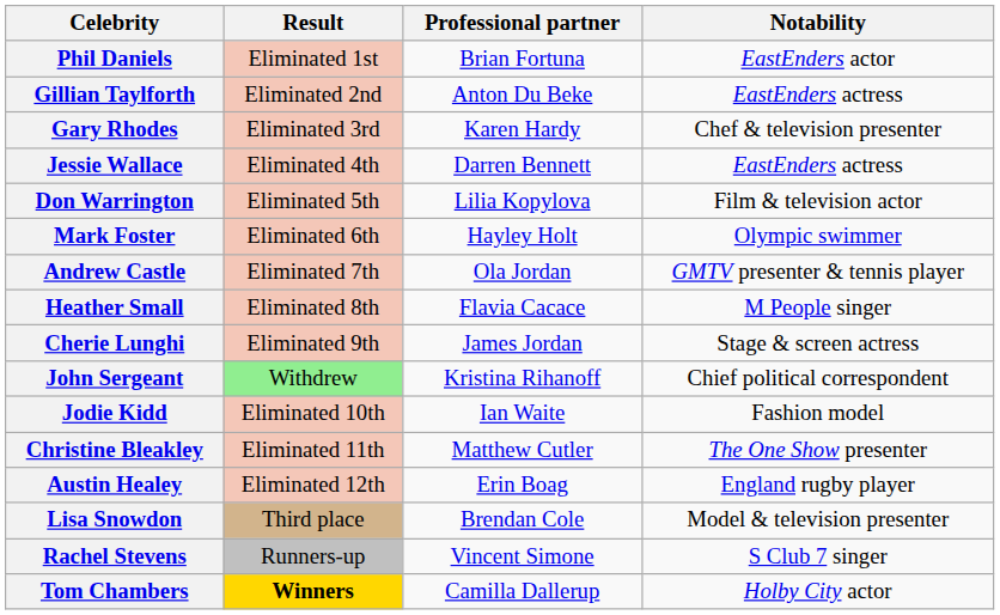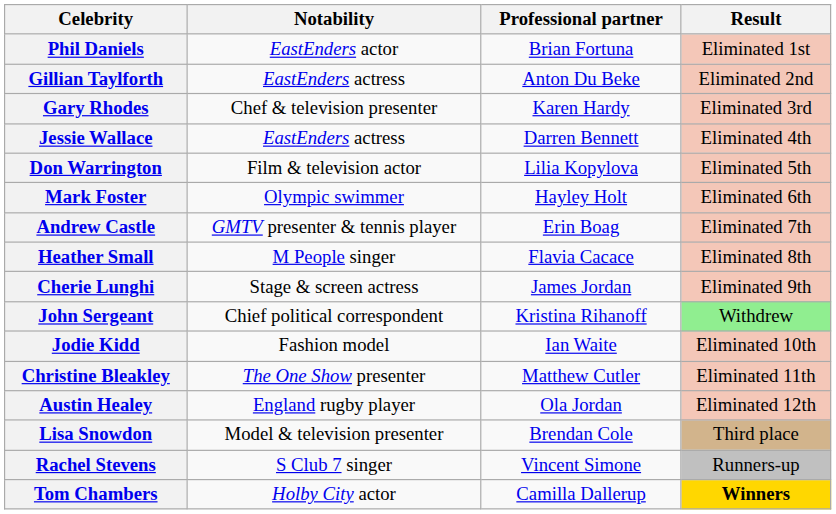 <table class="wikitable sortable" style="text-align:center; width:80%">
 <tr>
 <th scope="col">Celebrity</th>
+<th scope="col" class="unsortable">Notability</th>
+<th scope="col">Professional partner</th>
 <th scope="col">Result</th>
-<th scope="col">Professional partner</th>
-<th scope="col" class="unsortable">Notability</th>
 </tr>
 <tr>
 <th scope="row"><a href='#'>Phil Daniels</a></th>
+<td><em><a href='#'>EastEnders</a></em> actor</td>
+<td><a href='#'>Brian Fortuna</a></td>
 <td bgcolor="f4c7b8">Eliminated 1st</td>
-<td><a href='#'>Brian Fortuna</a></td>
-<td><em><a href='#'>EastEnders</a></em> actor</td>
 </tr>
 <tr>
 <th scope="row"><a href='#'>Gillian Taylforth</a></th>
+<td><em><a href='#'>EastEnders</a></em> actress</td>
+<td><a href='#'>Anton Du Beke</a></td>
 <td bgcolor="f4c7b8">Eliminated 2nd</td>
-<td><a href='#'>Anton Du Beke</a></td>
-<td><em><a href='#'>EastEnders</a></em> actress</td>
 </tr>
 <tr>
 <th scope="row"><a href='#'>Gary Rhodes</a></th>
+<td>Chef & television presenter</td>
+<td><a href='#'>Karen Hardy</a></td>
 <td bgcolor="f4c7b8">Eliminated 3rd</td>
-<td><a href='#'>Karen Hardy</a></td>
-<td>Chef & television presenter</td>
 </tr>
 <tr>
 <th scope="row"><a href='#'>Jessie Wallace</a></th>
+<td><em><a href='#'>EastEnders</a></em> actress</td>
+<td><a href='#'>Darren Bennett</a></td>
 <td bgcolor="f4c7b8">Eliminated 4th</td>
-<td><a href='#'>Darren Bennett</a></td>
-<td><em><a href='#'>EastEnders</a></em> actress</td>
 </tr>
 <tr>
 <th scope="row"><a href='#'>Don Warrington</a></th>
+<td>Film & television actor</td>
+<td><a href='#'>Lilia Kopylova</a></td>
 <td bgcolor="f4c7b8">Eliminated 5th</td>
-<td><a href='#'>Lilia Kopylova</a></td>
-<td>Film & television actor</td>
 </tr>
 <tr>
 <th scope="row"><a href='#'>Mark Foster</a></th>
+<td><a href='#'>Olympic swimmer</a></td>
+<td><a href='#'>Hayley Holt</a></td>
 <td bgcolor="f4c7b8">Eliminated 6th</td>
-<td><a href='#'>Hayley Holt</a></td>
-<td><a href='#'>Olympic swimmer</a></td>
 </tr>
 <tr>
 <th scope="row"><a href='#'>Andrew Castle</a></th>
+<td><em><a href='#'>GMTV</a></em> presenter & tennis player</td>
+<td><a href='#'>Erin Boag</a></td>
 <td bgcolor="f4c7b8">Eliminated 7th</td>
-<td><a href='#'>Ola Jordan</a></td>
-<td><em><a href='#'>GMTV</a></em> presenter & tennis player</td>
 </tr>
 <tr>
 <th scope="row"><a href='#'>Heather Small</a></th>
+<td><a href='#'>M People</a> singer</td>
+<td><a href='#'>Flavia Cacace</a></td>
 <td bgcolor="f4c7b8">Eliminated 8th</td>
-<td><a href='#'>Flavia Cacace</a></td>
-<td><a href='#'>M People</a> singer</td>
 </tr>
 <tr>
 <th scope="row"><a href='#'>Cherie Lunghi</a></th>
+<td>Stage & screen actress</td>
+<td><a href='#'>James Jordan</a></td>
 <td bgcolor="f4c7b8">Eliminated 9th</td>
-<td><a href='#'>James Jordan</a></td>
-<td>Stage & screen actress</td>
 </tr>
 <tr>
 <th scope="row"><a href='#'>John Sergeant</a></th>
+<td>Chief political correspondent</td>
+<td><a href='#'>Kristina Rihanoff</a></td>
 <td bgcolor="lightgreen">Withdrew</td>
-<td><a href='#'>Kristina Rihanoff</a></td>
-<td>Chief political correspondent</td>
 </tr>
 <tr>
 <th scope="row"><a href='#'>Jodie Kidd</a></th>
+<td>Fashion model</td>
+<td><a href='#'>Ian Waite</a></td>
 <td bgcolor="f4c7b8">Eliminated 10th</td>
-<td><a href='#'>Ian Waite</a></td>
-<td>Fashion model</td>
 </tr>
 <tr>
 <th scope="row"><a href='#'>Christine Bleakley</a></th>
+<td><em><a href='#'>The One Show</a></em> presenter</td>
+<td><a href='#'>Matthew Cutler</a></td>
 <td bgcolor="f4c7b8">Eliminated 11th</td>
-<td><a href='#'>Matthew Cutler</a></td>
-<td><em><a href='#'>The One Show</a></em> presenter</td>
 </tr>
 <tr>
 <th scope="row"><a href='#'>Austin Healey</a></th>
+<td><a href='#'>England</a> rugby player</td>
+<td><a href='#'>Ola Jordan</a></td>
 <td bgcolor="f4c7b8">Eliminated 12th</td>
-<td><a href='#'>Erin Boag</a></td>
-<td><a href='#'>England</a> rugby player</td>
 </tr>
 <tr>
 <th scope="row"><a href='#'>Lisa Snowdon</a></th>
+<td>Model & television presenter</td>
+<td><a href='#'>Brendan Cole</a></td>
 <td bgcolor="tan">Third place</td>
-<td><a href='#'>Brendan Cole</a></td>
-<td>Model & television presenter</td>
 </tr>
 <tr>
 <th scope="row"><a href='#'>Rachel Stevens</a></th>
+<td><a href='#'>S Club 7</a> singer</td>
+<td><a href='#'>Vincent Simone</a></td>
 <td bgcolor="silver">Runners-up</td>
-<td><a href='#'>Vincent Simone</a></td>
-<td><a href='#'>S Club 7</a> singer</td>
 </tr>
 <tr>
 <th scope="row"><a href='#'>Tom Chambers</a></th>
+<td><em><a href='#'>Holby City</a></em> actor</td>
+<td><a href='#'>Camilla Dallerup</a></td>
 <td bgcolor="gold"><strong>Winners</strong></td>
-<td><a href='#'>Camilla Dallerup</a></td>
-<td><em><a href='#'>Holby City</a></em> actor</td>
 </tr>
 </table>
